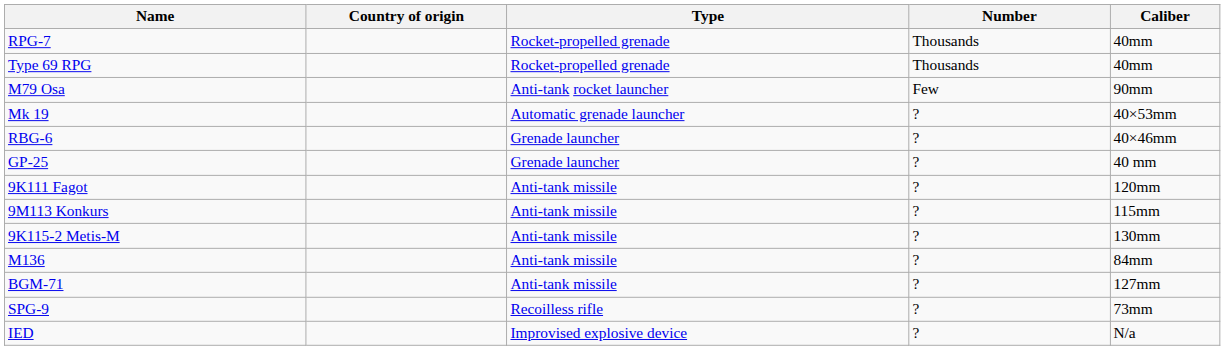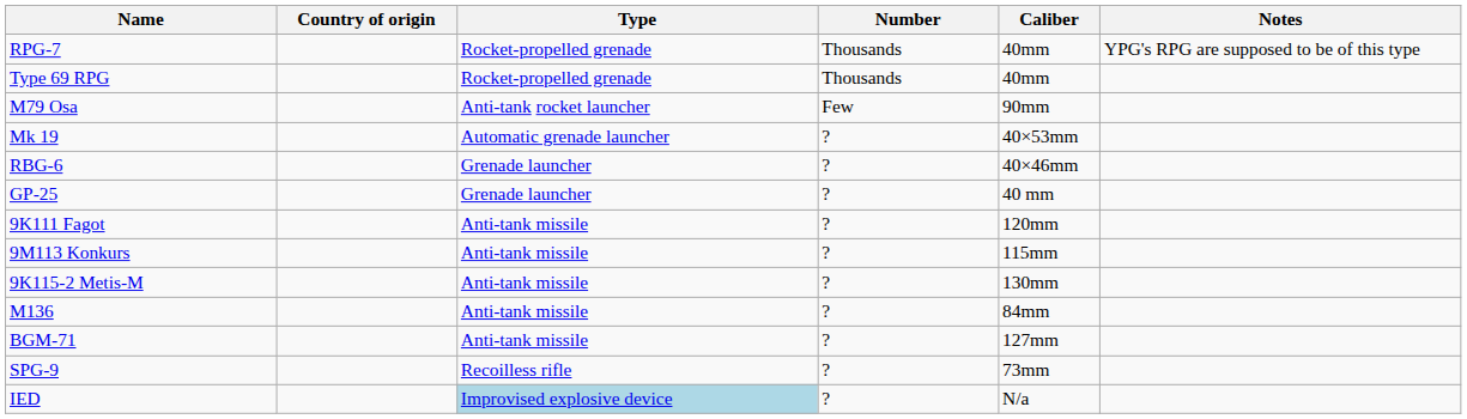 <table class="wikitable sortable" style="width:80%;">
 <tr>
 <th style="width:15%;">Name</th>
 <th style="width:10%;">Country of origin</th>
 <th style="width:20%;">Type</th>
 <th style="width:10%;">Number</th>
 <th style="width:5%;">Caliber</th>
+<th style="width:20%;">Notes</th>
 </tr>
 <tr>
 <td><a href='#'>RPG-7</a></td>
 <td></td>
 <td><a href='#'>Rocket-propelled grenade</a></td>
 <td>Thousands</td>
 <td>40mm</td>
+<td>YPG's RPG are supposed to be of this type</td>
 </tr>
 <tr>
 <td><a href='#'>Type 69 RPG</a></td>
 <td></td>
 <td><a href='#'>Rocket-propelled grenade</a></td>
 <td>Thousands</td>
 <td>40mm</td>
+<td></td>
 </tr>
 <tr>
 <td><a href='#'>M79 Osa</a></td>
 <td></td>
 <td><a href='#'>Anti-tank</a> <a href='#'>rocket launcher</a></td>
 <td>Few</td>
 <td>90mm</td>
+<td></td>
 </tr>
 <tr>
 <td><a href='#'>Mk 19</a></td>
 <td></td>
 <td><a href='#'>Automatic grenade launcher</a></td>
 <td>?</td>
 <td>40×53mm</td>
+<td></td>
 </tr>
 <tr>
 <td><a href='#'>RBG-6</a></td>
 <td></td>
 <td><a href='#'>Grenade launcher</a></td>
 <td>?</td>
 <td>40×46mm</td>
+<td></td>
 </tr>
 <tr>
 <td><a href='#'>GP-25</a></td>
 <td></td>
 <td><a href='#'>Grenade launcher</a></td>
 <td>?</td>
 <td>40 mm</td>
+<td></td>
 </tr>
 <tr>
 <td><a href='#'>9K111 Fagot</a></td>
 <td></td>
 <td><a href='#'>Anti-tank missile</a></td>
 <td>?</td>
 <td>120mm</td>
+<td></td>
 </tr>
 <tr>
 <td><a href='#'>9M113 Konkurs</a></td>
 <td></td>
 <td><a href='#'>Anti-tank missile</a></td>
 <td>?</td>
 <td>115mm</td>
+<td></td>
 </tr>
 <tr>
 <td><a href='#'>9K115-2 Metis-M</a></td>
 <td></td>
 <td><a href='#'>Anti-tank missile</a></td>
 <td>?</td>
 <td>130mm</td>
+<td></td>
 </tr>
 <tr>
 <td><a href='#'>M136</a></td>
 <td> <br> </td>
 <td><a href='#'>Anti-tank missile</a></td>
 <td>?</td>
 <td>84mm</td>
+<td></td>
 </tr>
 <tr>
 <td><a href='#'>BGM-71</a></td>
 <td></td>
 <td><a href='#'>Anti-tank missile</a></td>
 <td>?</td>
 <td>127mm</td>
+<td></td>
 </tr>
 <tr>
 <td><a href='#'>SPG-9</a></td>
 <td></td>
 <td><a href='#'>Recoilless rifle</a></td>
 <td>?</td>
 <td>73mm</td>
+<td></td>
 </tr>
 <tr>
 <td><a href='#'>IED</a></td>
 <td></td>
-<td><a href='#'>Improvised explosive device</a></td>
+<td style="background: lightblue;"><a href='#'>Improvised explosive device</a></td>
 <td>?</td>
 <td>N/a</td>
+<td></td>
 </tr>
 </table>
